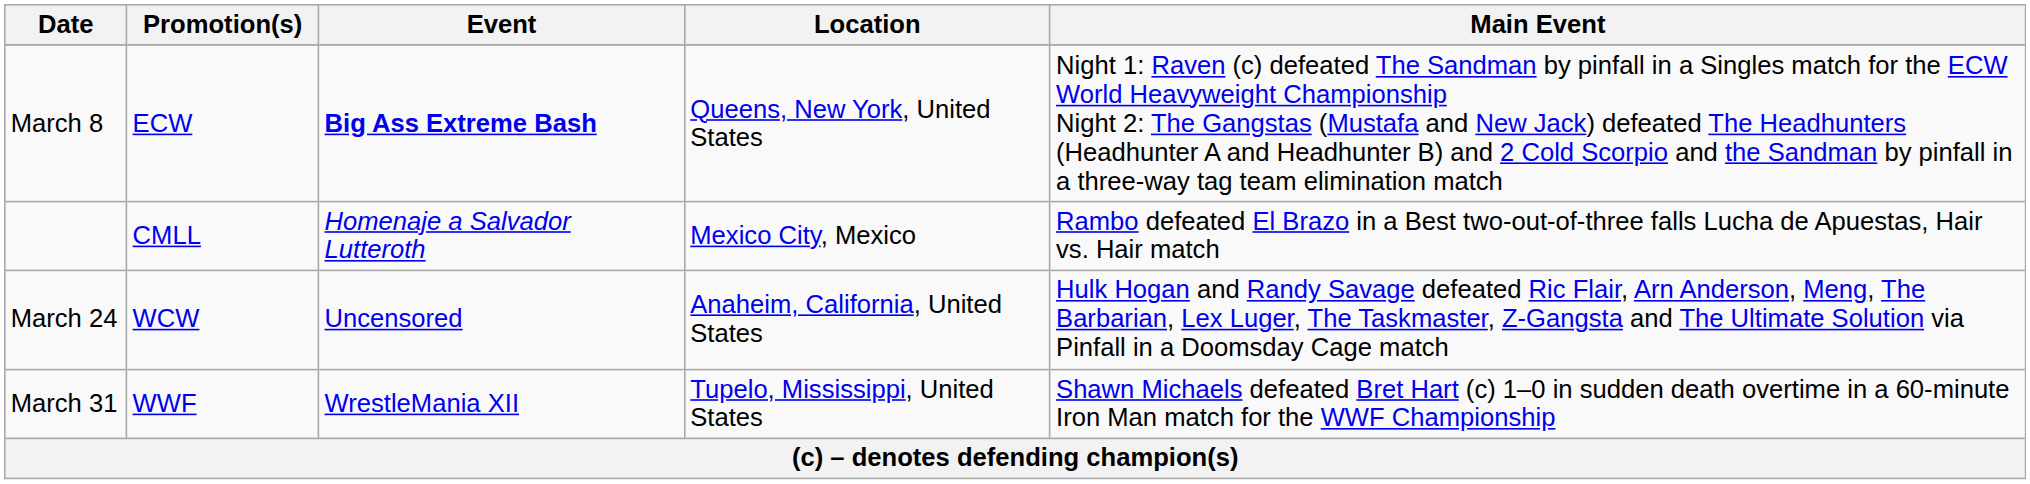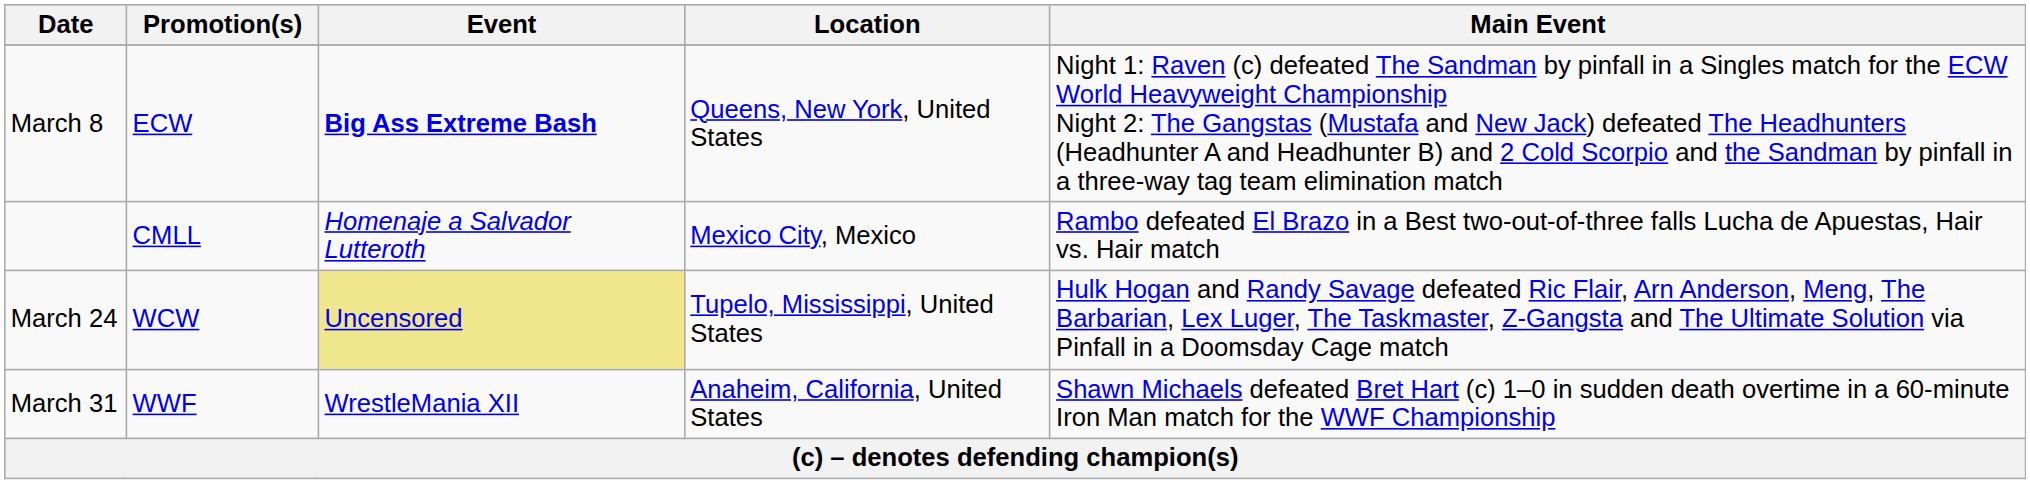 <table class="wikitable" style="width:100%;">
 <tr>
 <th width="5%">Date</th>
 <th width="5%">Promotion(s)</th>
 <th style="width:15%;">Event</th>
 <th style="width:15%;">Location</th>
 <th style="width:40%;">Main Event</th>
 </tr>
 <tr style="width:20%;" |Notes>
 </tr>
 <tr>
 <td>March 8</td>
 <td><a href='#'>ECW</a></td>
 <td><strong><a href='#'>Big Ass Extreme Bash</a></strong></td>
 <td><a href='#'>Queens, New York</a>, United States</td>
 <td>Night 1: <a href='#'>Raven</a> (c) defeated <a href='#'>The Sandman</a> by pinfall in a Singles match for the <a href='#'>ECW World Heavyweight Championship</a><br>Night 2: <a href='#'>The Gangstas</a> (<a href='#'>Mustafa</a> and <a href='#'>New Jack</a>) defeated <a href='#'>The Headhunters</a> (Headhunter A and Headhunter B) and <a href='#'>2 Cold Scorpio</a> and <a href='#'>the Sandman</a> by pinfall in a three-way tag team elimination match</td>
 </tr>
 <tr>
 <td></td>
 <td><a href='#'>CMLL</a></td>
 <td><em><a href='#'>Homenaje a Salvador Lutteroth</a></em></td>
 <td><a href='#'>Mexico City</a>, Mexico</td>
 <td><a href='#'>Rambo</a> defeated <a href='#'>El Brazo</a> in a Best two-out-of-three falls Lucha de Apuestas, Hair vs. Hair match</td>
 </tr>
 <tr>
 <td>March 24</td>
 <td><a href='#'>WCW</a></td>
-<td><a href='#'>Uncensored</a></td>
-<td><a href='#'>Anaheim, California</a>, United States</td>
+<td style="background: khaki;"><a href='#'>Uncensored</a></td>
+<td><a href='#'>Tupelo, Mississippi</a>, United States</td>
 <td><a href='#'>Hulk Hogan</a> and <a href='#'>Randy Savage</a> defeated <a href='#'>Ric Flair</a>, <a href='#'>Arn Anderson</a>, <a href='#'>Meng</a>, <a href='#'>The Barbarian</a>, <a href='#'>Lex Luger</a>, <a href='#'>The Taskmaster</a>, <a href='#'>Z-Gangsta</a> and <a href='#'>The Ultimate Solution</a> via Pinfall in a Doomsday Cage match</td>
 </tr>
 <tr>
 <td>March 31</td>
 <td><a href='#'>WWF</a></td>
 <td><a href='#'>WrestleMania XII</a></td>
-<td><a href='#'>Tupelo, Mississippi</a>, United States</td>
+<td><a href='#'>Anaheim, California</a>, United States</td>
 <td><a href='#'>Shawn Michaels</a> defeated <a href='#'>Bret Hart</a> (c) 1–0 in sudden death overtime in a 60-minute Iron Man match for the <a href='#'>WWF Championship</a></td>
 </tr>
 <tr>
 <th colspan="6">(c) – denotes defending champion(s)</th>
 </tr>
 </table>
